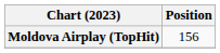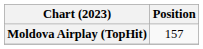 <table class="wikitable plainrowheaders" style="text-align:center">
 <tr>
 <th scope="col">Chart (2023)</th>
 <th scope="col">Position</th>
 </tr>
 <tr>
 <th scope="row">Moldova Airplay (TopHit)</th>
-<td>156</td>
+<td>157</td>
 </tr>
 <tr>
 </tr>
 </table>
